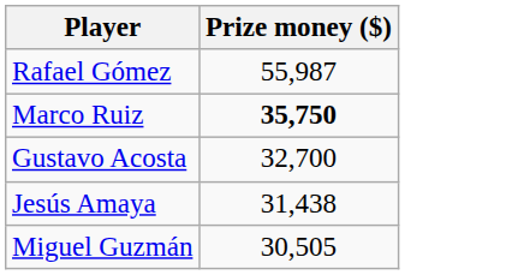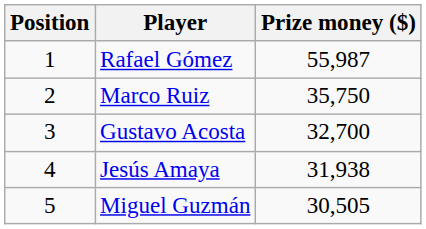 <table class=wikitable>
 <tr>
+<th>Position</th>
 <th>Player</th>
 <th>Prize money ($)</th>
 </tr>
 <tr>
+<td align=center>1</td>
 <td> <a href='#'>Rafael Gómez</a></td>
 <td align=center>55,987</td>
 </tr>
 <tr>
+<td align=center>2</td>
 <td> <a href='#'>Marco Ruiz</a></td>
-<td align=center><strong>35,750</strong></td>
+<td align=center>35,750</td>
 </tr>
 <tr>
+<td align=center>3</td>
 <td> <a href='#'>Gustavo Acosta</a></td>
 <td align=center>32,700</td>
 </tr>
 <tr>
+<td align=center>4</td>
 <td> <a href='#'>Jesús Amaya</a></td>
-<td align=center>31,438</td>
+<td align=center>31,938</td>
 </tr>
 <tr>
+<td align=center>5</td>
 <td> <a href='#'>Miguel Guzmán</a></td>
 <td align=center>30,505</td>
 </tr>
 </table>
